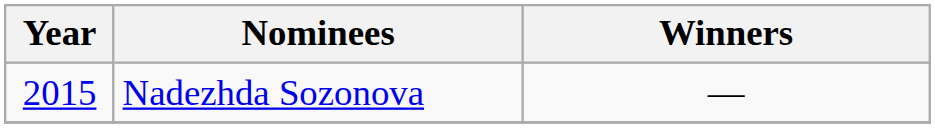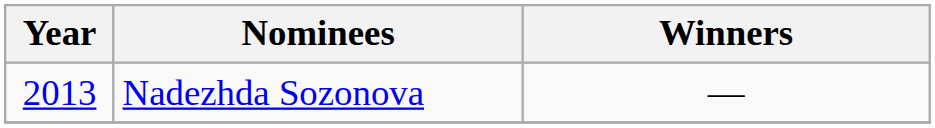 <table class="wikitable">
 <tr>
 <th width=40>Year</th>
 <th width=170>Nominees</th>
 <th width=170>Winners</th>
 </tr>
 <tr>
-<td align=center><a href='#'>2015</a></td>
+<td align=center><a href='#'>2013</a></td>
 <td><a href='#'>Nadezhda Sozonova</a></td>
 <td align=center>—</td>
 </tr>
 <tr>
 </tr>
 </table>
